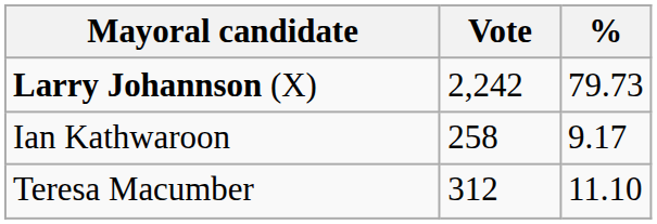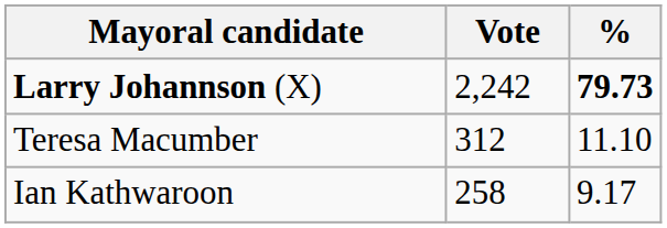 <table class="wikitable">
 <tr>
 <th width="200px">Mayoral candidate</th>
 <th width="50px">Vote</th>
 <th width="30px">%</th>
 </tr>
 <tr>
 <td><strong>Larry Johannson</strong> (X)</td>
 <td>2,242</td>
-<td>79.73</td>
+<td><strong>79.73</strong></td>
+</tr>
+<tr>
+<td>Teresa Macumber</td>
+<td>312</td>
+<td>11.10</td>
 </tr>
 <tr>
 <td>Ian Kathwaroon</td>
 <td>258</td>
 <td>9.17</td>
 </tr>
-<tr>
-<td>Teresa Macumber</td>
-<td>312</td>
-<td>11.10</td>
-</tr>
 </table>
